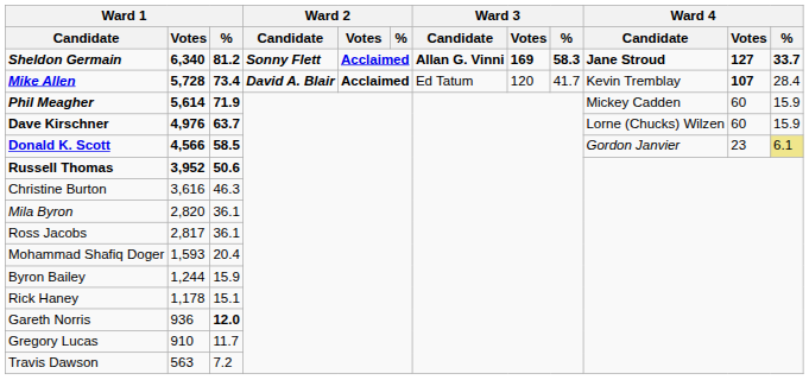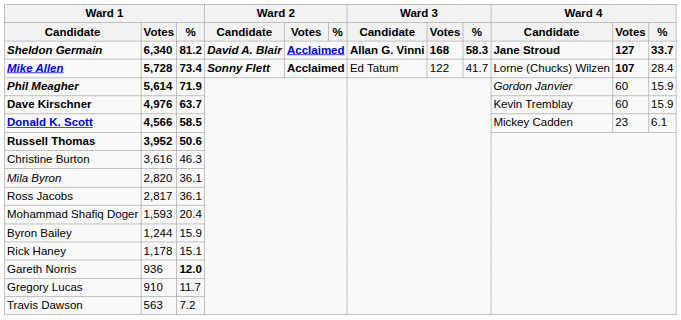 <table class="wikitable">
 <tr>
 <th colspan=3>Ward 1</th>
 <th colspan=3>Ward 2</th>
 <th colspan=3>Ward 3</th>
 <th colspan=3>Ward 4</th>
 </tr>
 <tr>
 <th>Candidate</th>
 <th>Votes</th>
 <th>%</th>
 <th>Candidate</th>
 <th>Votes</th>
 <th>%</th>
 <th>Candidate</th>
 <th>Votes</th>
 <th>%</th>
 <th>Candidate</th>
 <th>Votes</th>
 <th>%</th>
 </tr>
 <tr>
 <td><strong><em>Sheldon Germain</em></strong></td>
 <td><strong>6,340</strong></td>
 <td><strong>81.2</strong></td>
-<td><strong><em>Sonny Flett</em></strong></td>
+<td><strong><em>David A. Blair</em></strong></td>
 <td colspan=2><strong><a href='#'>Acclaimed</a></strong></td>
 <td><strong>Allan G. Vinni</strong></td>
-<td><strong>169</strong></td>
+<td><strong>168</strong></td>
 <td><strong>58.3</strong></td>
 <td><strong>Jane Stroud</strong></td>
 <td><strong>127</strong></td>
 <td><strong>33.7</strong></td>
 </tr>
 <tr>
 <td><strong><em><a href='#'>Mike Allen</a></em></strong></td>
 <td><strong>5,728</strong></td>
 <td><strong>73.4</strong></td>
-<td><strong><em>David A. Blair</em></strong></td>
+<td><strong><em>Sonny Flett</em></strong></td>
 <td colspan=2><strong>Acclaimed</strong></td>
 <td>Ed Tatum</td>
-<td>120</td>
+<td>122</td>
 <td>41.7</td>
-<td>Kevin Tremblay</td>
+<td>Lorne (Chucks) Wilzen</td>
 <td><strong>107</strong></td>
 <td>28.4</td>
 </tr>
 <tr>
 <td><strong><em>Phil Meagher</em></strong></td>
 <td><strong>5,614</strong></td>
 <td><strong>71.9</strong></td>
 <td rowspan=13 colspan=3></td>
 <td rowspan=13 colspan=3></td>
-<td>Mickey Cadden</td>
+<td><em>Gordon Janvier</em></td>
 <td>60</td>
 <td>15.9</td>
 </tr>
 <tr>
 <td><strong>Dave Kirschner</strong></td>
 <td><strong>4,976</strong></td>
 <td><strong>63.7</strong></td>
-<td>Lorne (Chucks) Wilzen</td>
+<td>Kevin Tremblay</td>
 <td>60</td>
 <td>15.9</td>
 </tr>
 <tr>
 <td><strong><a href='#'>Donald K. Scott</a></strong></td>
 <td><strong>4,566</strong></td>
 <td><strong>58.5</strong></td>
-<td><em>Gordon Janvier</em></td>
+<td>Mickey Cadden</td>
 <td>23</td>
-<td style="background: khaki;">6.1</td>
+<td>6.1</td>
 </tr>
 <tr>
 <td><strong>Russell Thomas</strong></td>
 <td><strong>3,952</strong></td>
 <td><strong>50.6</strong></td>
 <td rowspan=10 colspan=3></td>
 </tr>
 <tr>
 <td>Christine Burton</td>
 <td>3,616</td>
 <td>46.3</td>
 </tr>
 <tr>
 <td><em>Mila Byron</em></td>
 <td>2,820</td>
 <td>36.1</td>
 </tr>
 <tr>
 <td>Ross Jacobs</td>
 <td>2,817</td>
 <td>36.1</td>
 </tr>
 <tr>
 <td>Mohammad Shafiq Doger</td>
 <td>1,593</td>
 <td>20.4</td>
 </tr>
 <tr>
 <td>Byron Bailey</td>
 <td>1,244</td>
 <td>15.9</td>
 </tr>
 <tr>
 <td>Rick Haney</td>
 <td>1,178</td>
 <td>15.1</td>
 </tr>
 <tr>
 <td>Gareth Norris</td>
 <td>936</td>
 <td><strong>12.0</strong></td>
 </tr>
 <tr>
 <td>Gregory Lucas</td>
 <td>910</td>
 <td>11.7</td>
 </tr>
 <tr>
 <td>Travis Dawson</td>
 <td>563</td>
 <td>7.2</td>
 </tr>
 </table>
